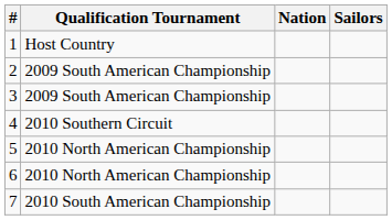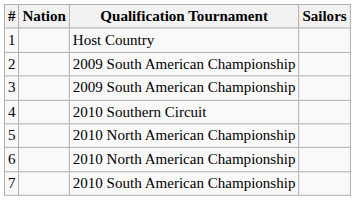 <table class="wikitable">
 <tr>
 <th>#</th>
+<th>Nation</th>
 <th>Qualification Tournament</th>
-<th>Nation</th>
 <th>Sailors</th>
 </tr>
 <tr>
 <td>1</td>
+<td></td>
 <td>Host Country</td>
-<td></td>
 <td></td>
 </tr>
 <tr>
 <td>2</td>
+<td></td>
 <td>2009 South American Championship</td>
-<td></td>
 <td></td>
 </tr>
 <tr>
 <td>3</td>
+<td></td>
 <td>2009 South American Championship</td>
-<td></td>
 <td></td>
 </tr>
 <tr>
 <td>4</td>
+<td></td>
 <td>2010 Southern Circuit</td>
-<td></td>
 <td></td>
 </tr>
 <tr>
 <td>5</td>
+<td></td>
 <td>2010 North American Championship</td>
-<td></td>
 <td></td>
 </tr>
 <tr>
 <td>6</td>
+<td></td>
 <td>2010 North American Championship</td>
-<td></td>
 <td></td>
 </tr>
 <tr>
 <td>7</td>
+<td></td>
 <td>2010 South American Championship</td>
-<td></td>
 <td></td>
 </tr>
 </table>
